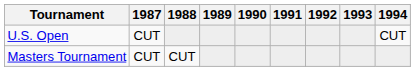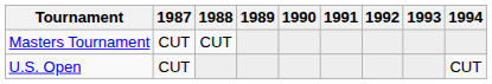 <table class="wikitable" style="font-size:95%;text-align:center;">
 <tr>
 <th>Tournament</th>
 <th>1987</th>
 <th>1988</th>
 <th>1989</th>
 <th>1990</th>
 <th>1991</th>
 <th>1992</th>
 <th>1993</th>
 <th>1994</th>
 </tr>
 <tr>
+<td align=left><a href='#'>Masters Tournament</a></td>
+<td>CUT</td>
+<td>CUT</td>
+<td style="background:#eeeeee;"></td>
+<td style="background:#eeeeee;"></td>
+<td style="background:#eeeeee;"></td>
+<td style="background:#eeeeee;"></td>
+<td style="background:#eeeeee;"></td>
+<td style="background:#eeeeee;"></td>
+</tr>
+<tr>
 <td align=left><a href='#'>U.S. Open</a></td>
 <td>CUT</td>
 <td style="background:#eeeeee;"></td>
 <td style="background:#eeeeee;"></td>
 <td style="background:#eeeeee;"></td>
 <td style="background:#eeeeee;"></td>
 <td style="background:#eeeeee;"></td>
 <td style="background:#eeeeee;"></td>
 <td>CUT</td>
 </tr>
-<tr>
-<td align=left><a href='#'>Masters Tournament</a></td>
-<td>CUT</td>
-<td>CUT</td>
-<td style="background:#eeeeee;"></td>
-<td style="background:#eeeeee;"></td>
-<td style="background:#eeeeee;"></td>
-<td style="background:#eeeeee;"></td>
-<td style="background:#eeeeee;"></td>
-<td style="background:#eeeeee;"></td>
-</tr>
 </table>
